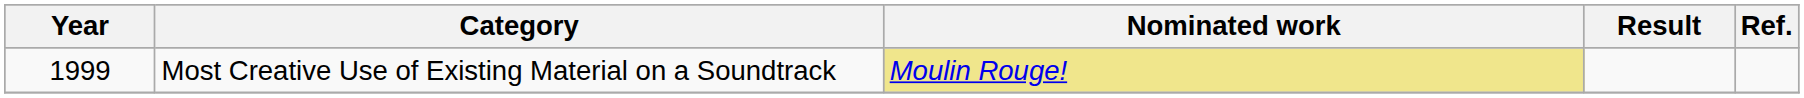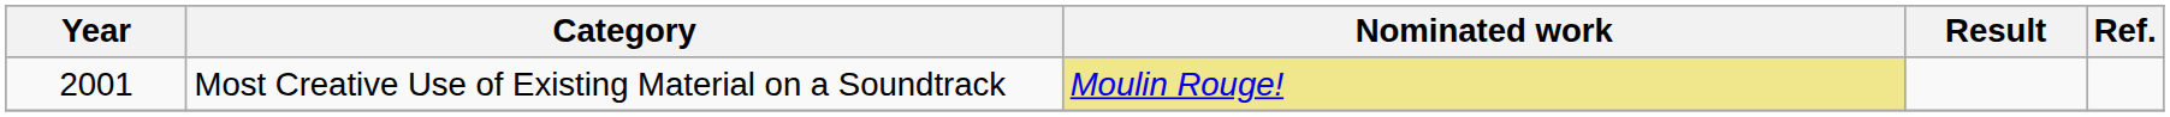 <table class=wikitable>
 <tr>
 <th scope="col" style="width:5em;">Year</th>
 <th scope="col" style="width:26em;">Category</th>
 <th scope="col" style="width:25em;">Nominated work</th>
 <th scope="col" style="width:5em;">Result</th>
 <th>Ref.</th>
 </tr>
 <tr>
-<td style="text-align:center;">1999</td>
+<td style="text-align:center;">2001</td>
 <td>Most Creative Use of Existing Material on a Soundtrack</td>
 <td style="background: khaki;"><em><a href='#'>Moulin Rouge!</a></em></td>
 <td></td>
 <td></td>
 </tr>
 <tr>
 </tr>
 </table>
